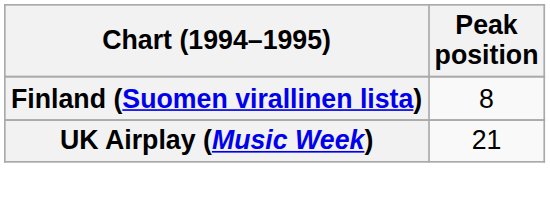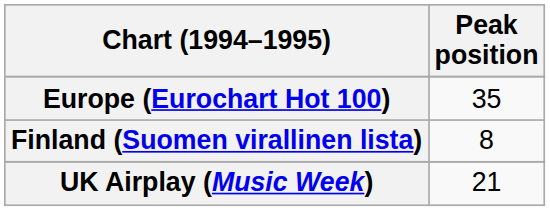 <table class="wikitable sortable plainrowheaders" style="text-align:center">
 <tr>
 <th scope="col">Chart (1994–1995)</th>
 <th scope="col">Peak<br>position</th>
 </tr>
 <tr>
 </tr>
 <tr>
 </tr>
 <tr>
+</tr>
+<tr>
+<th scope="row">Europe (<a href='#'>Eurochart Hot 100</a>)</th>
+<td>35</td>
 </tr>
 <tr>
 <th scope="row">Finland (<a href='#'>Suomen virallinen lista</a>)</th>
 <td>8</td>
 </tr>
 <tr>
 </tr>
 <tr>
 </tr>
 <tr>
 </tr>
 <tr>
 </tr>
 <tr>
 </tr>
 <tr>
 <th scope="row">UK Airplay (<em><a href='#'>Music Week</a></em>)</th>
 <td>21</td>
 </tr>
 </table>
